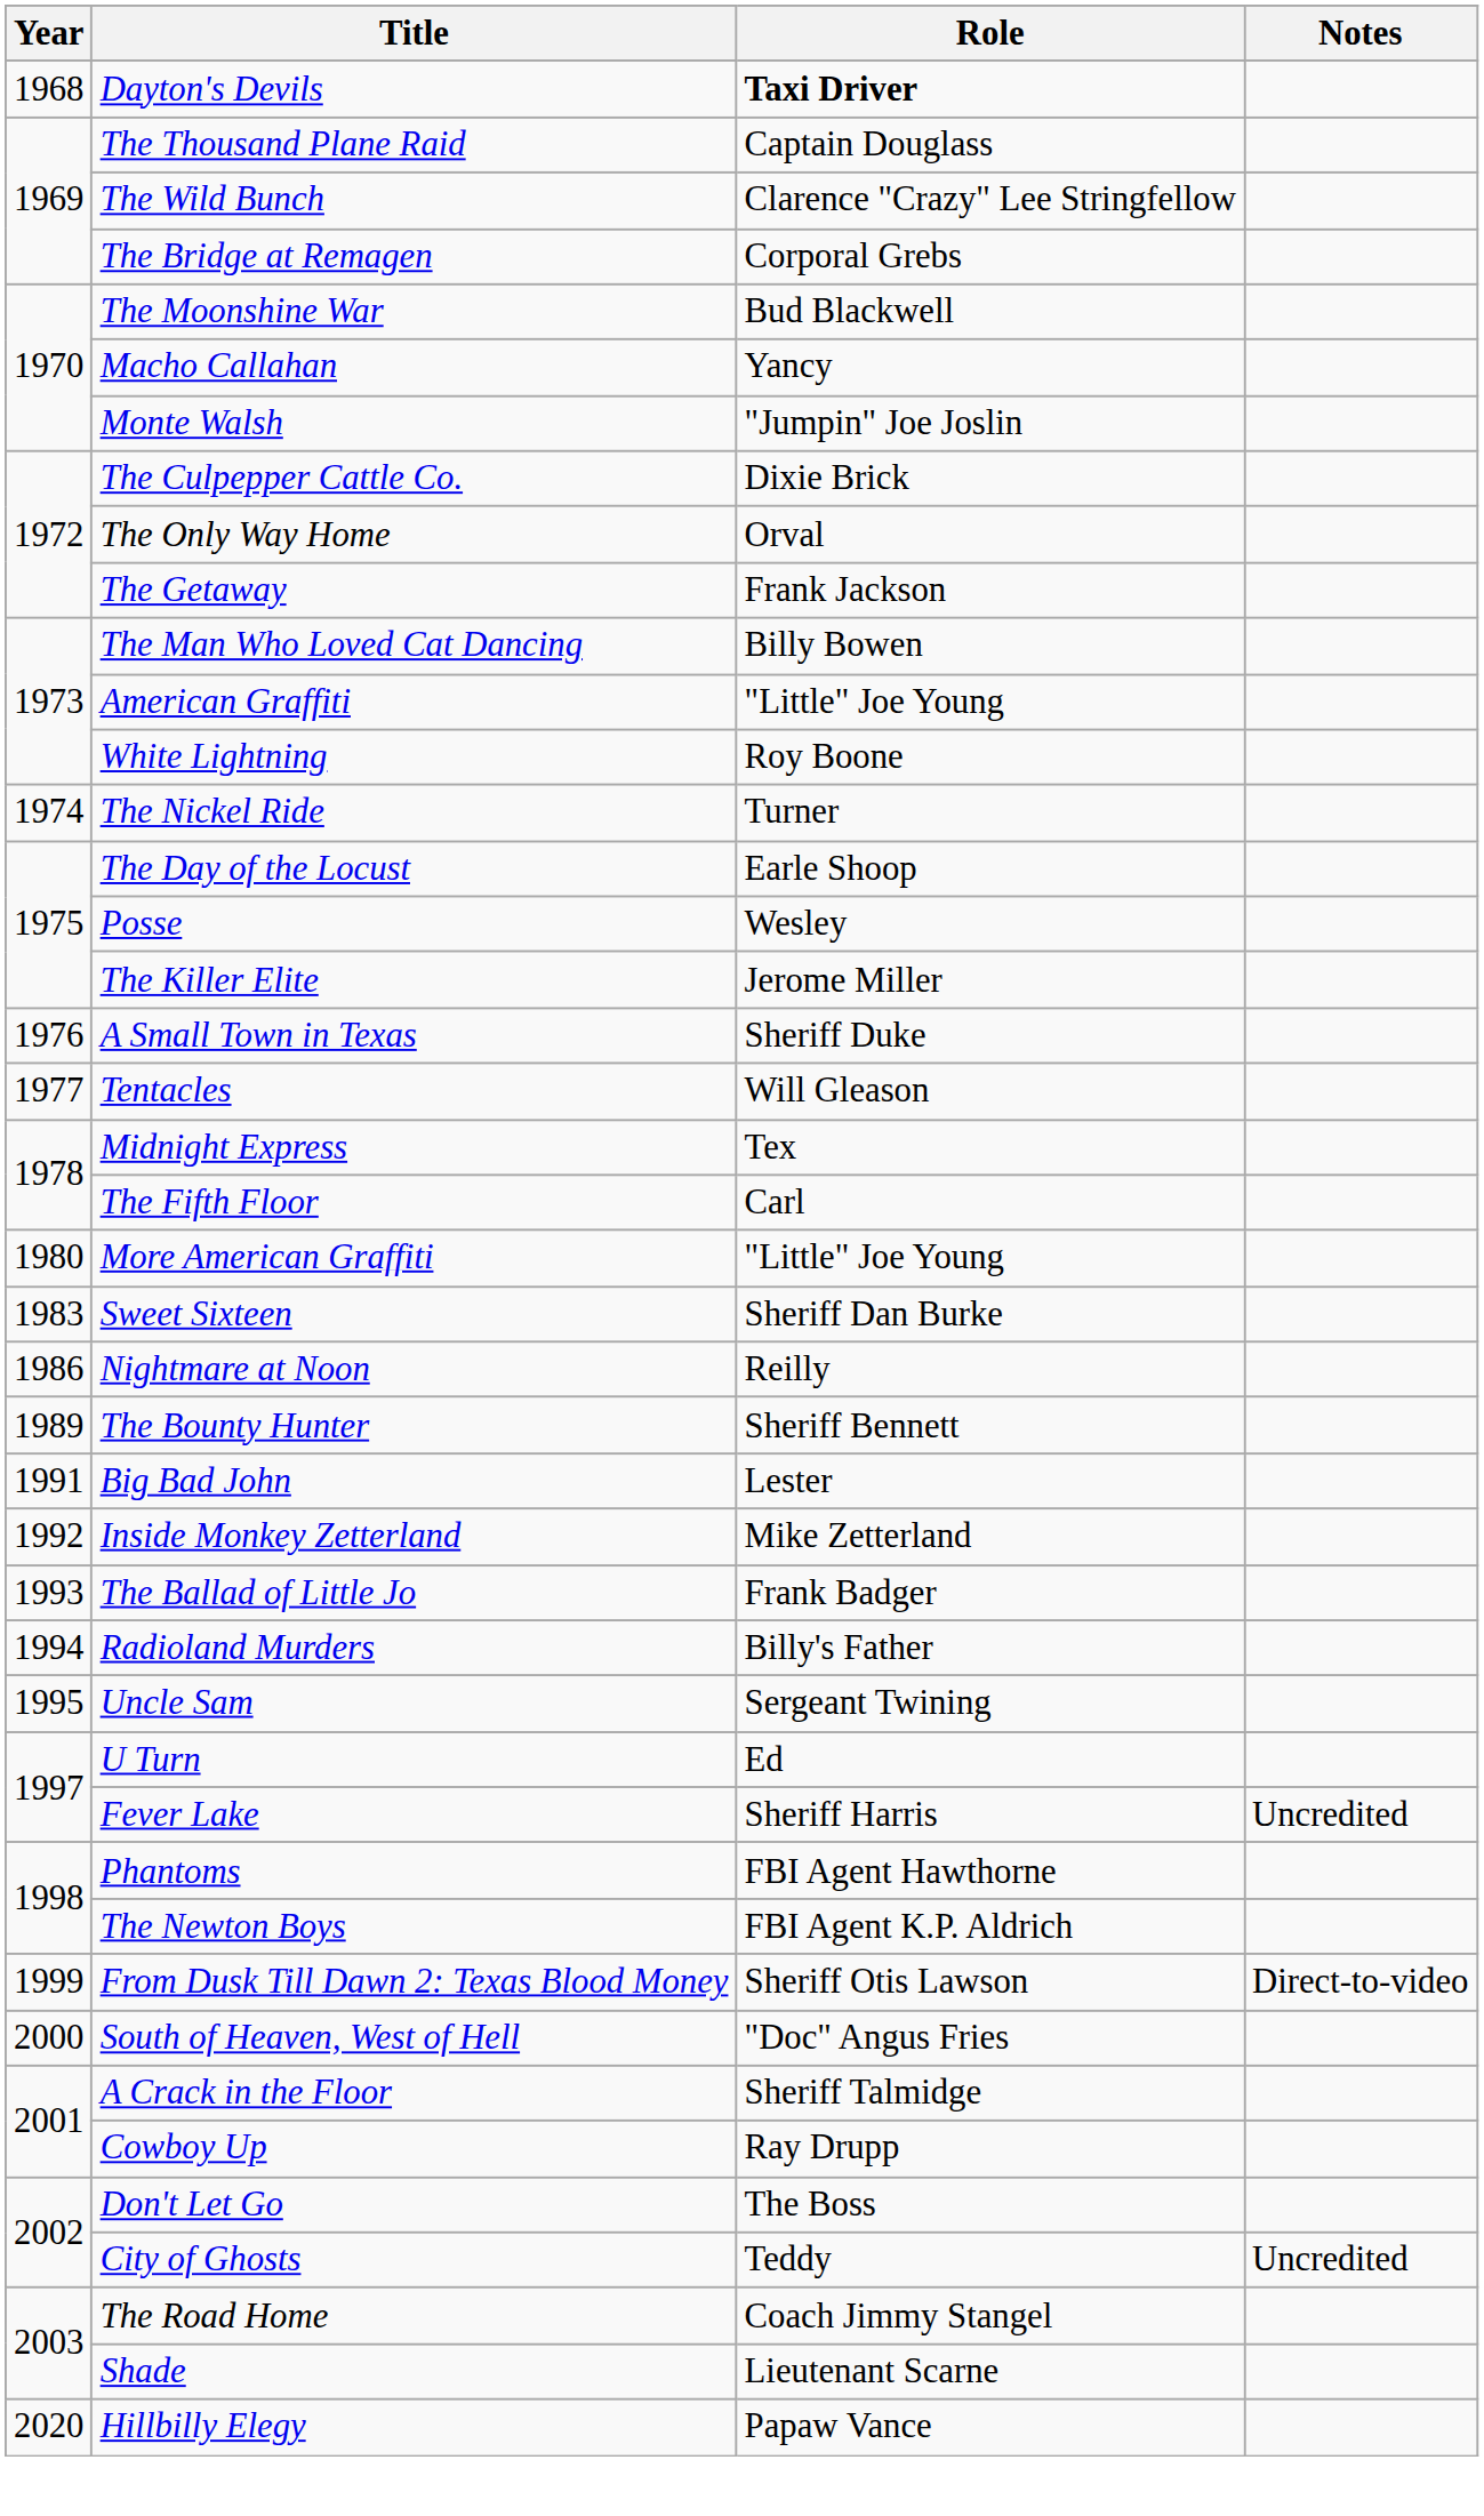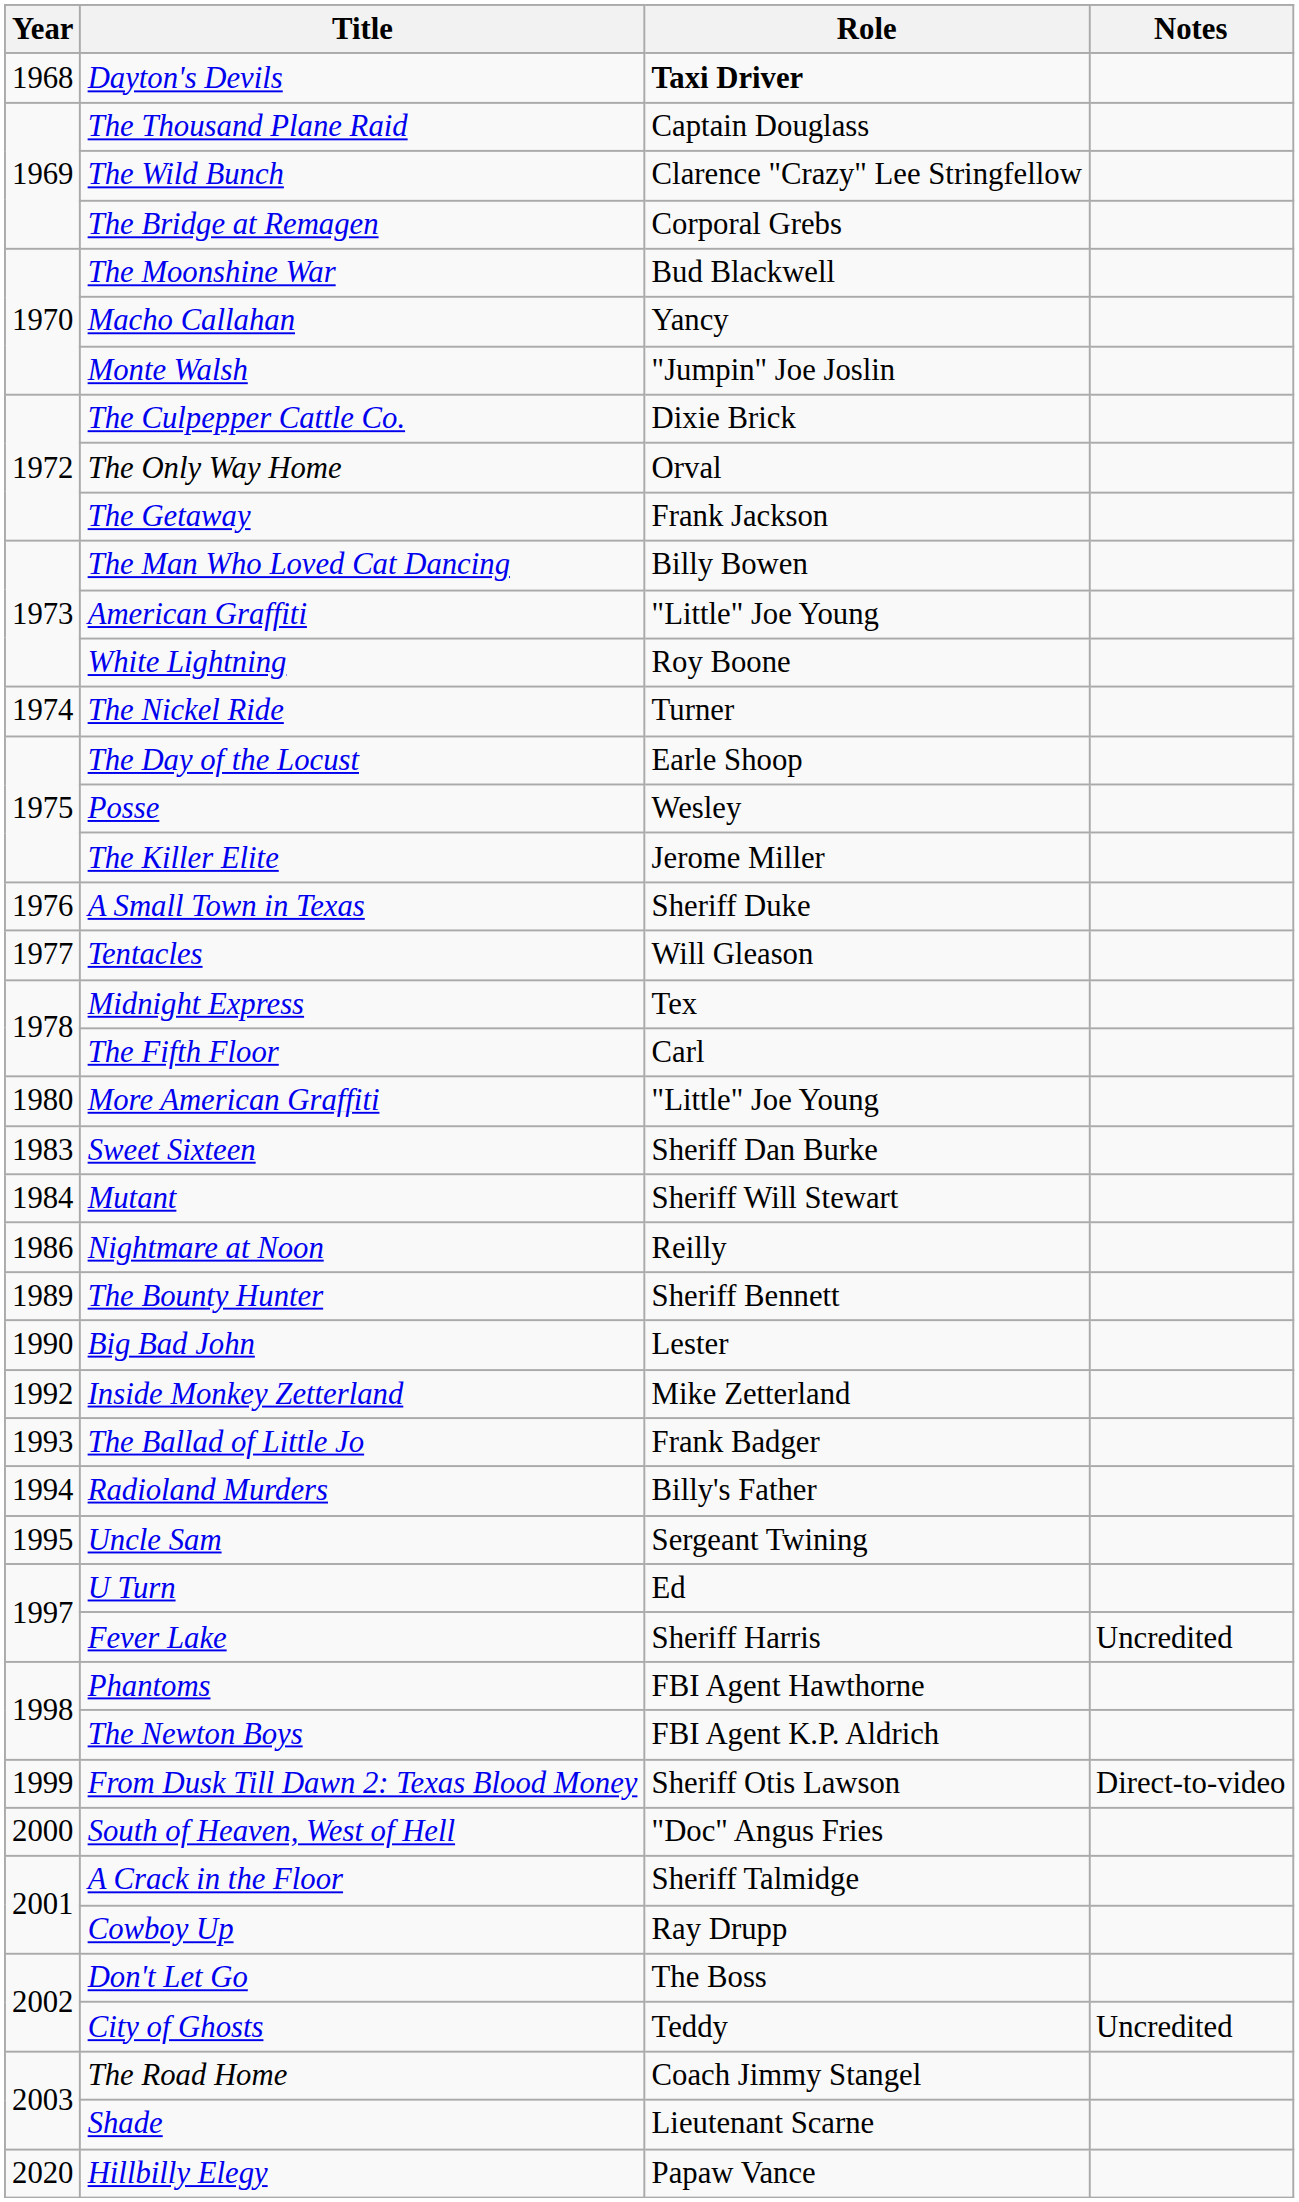 <table class="wikitable sortable">
 <tr>
 <th>Year</th>
 <th>Title</th>
 <th>Role</th>
 <th>Notes</th>
 </tr>
 <tr>
 <td>1968</td>
 <td><em><a href='#'>Dayton's Devils</a></em></td>
 <td><strong>Taxi Driver</strong></td>
 <td></td>
 </tr>
 <tr>
 <td rowspan=3>1969</td>
 <td><em><a href='#'>The Thousand Plane Raid</a></em></td>
 <td>Captain Douglass</td>
 <td></td>
 </tr>
 <tr>
 <td><em><a href='#'>The Wild Bunch</a></em></td>
 <td>Clarence "Crazy" Lee Stringfellow</td>
 <td></td>
 </tr>
 <tr>
 <td><em><a href='#'>The Bridge at Remagen</a></em></td>
 <td>Corporal Grebs</td>
 <td></td>
 </tr>
 <tr>
 <td rowspan=3>1970</td>
 <td><em><a href='#'>The Moonshine War</a></em></td>
 <td>Bud Blackwell</td>
 <td></td>
 </tr>
 <tr>
 <td><em><a href='#'>Macho Callahan</a></em></td>
 <td>Yancy</td>
 <td></td>
 </tr>
 <tr>
 <td><em><a href='#'>Monte Walsh</a></em></td>
 <td>"Jumpin" Joe Joslin</td>
 <td></td>
 </tr>
 <tr>
 <td rowspan=3>1972</td>
 <td><em><a href='#'>The Culpepper Cattle Co.</a></em></td>
 <td>Dixie Brick</td>
 <td></td>
 </tr>
 <tr>
 <td><em>The Only Way Home</em></td>
 <td>Orval</td>
 <td></td>
 </tr>
 <tr>
 <td><em><a href='#'>The Getaway</a></em></td>
 <td>Frank Jackson</td>
 <td></td>
 </tr>
 <tr>
 <td rowspan=3>1973</td>
 <td><em><a href='#'>The Man Who Loved Cat Dancing</a></em></td>
 <td>Billy Bowen</td>
 <td></td>
 </tr>
 <tr>
 <td><em><a href='#'>American Graffiti</a></em></td>
 <td>"Little" Joe Young</td>
 <td></td>
 </tr>
 <tr>
 <td><em><a href='#'>White Lightning</a></em></td>
 <td>Roy Boone</td>
 <td></td>
 </tr>
 <tr>
 <td>1974</td>
 <td><em><a href='#'>The Nickel Ride</a></em></td>
 <td>Turner</td>
 <td></td>
 </tr>
 <tr>
 <td rowspan=3>1975</td>
 <td><em><a href='#'>The Day of the Locust</a></em></td>
 <td>Earle Shoop</td>
 <td></td>
 </tr>
 <tr>
 <td><em><a href='#'>Posse</a></em></td>
 <td>Wesley</td>
 <td></td>
 </tr>
 <tr>
 <td><em><a href='#'>The Killer Elite</a></em></td>
 <td>Jerome Miller</td>
 <td></td>
 </tr>
 <tr>
 <td>1976</td>
 <td><em><a href='#'>A Small Town in Texas</a></em></td>
 <td>Sheriff Duke</td>
 <td></td>
 </tr>
 <tr>
 <td>1977</td>
 <td><em><a href='#'>Tentacles</a></em></td>
 <td>Will Gleason</td>
 <td></td>
 </tr>
 <tr>
 <td rowspan=2>1978</td>
 <td><em><a href='#'>Midnight Express</a></em></td>
 <td>Tex</td>
 <td></td>
 </tr>
 <tr>
 <td><em><a href='#'>The Fifth Floor</a></em></td>
 <td>Carl</td>
 <td></td>
 </tr>
 <tr>
 <td>1980</td>
 <td><em><a href='#'>More American Graffiti</a></em></td>
 <td>"Little" Joe Young</td>
 <td></td>
 </tr>
 <tr>
 <td>1983</td>
 <td><em><a href='#'>Sweet Sixteen</a></em></td>
 <td>Sheriff Dan Burke</td>
 <td></td>
 </tr>
 <tr>
+<td>1984</td>
+<td><em><a href='#'>Mutant</a></em></td>
+<td>Sheriff Will Stewart</td>
+<td></td>
+</tr>
+<tr>
 <td>1986</td>
 <td><em><a href='#'>Nightmare at Noon</a></em></td>
 <td>Reilly</td>
 <td></td>
 </tr>
 <tr>
 <td>1989</td>
 <td><em><a href='#'>The Bounty Hunter</a></em></td>
 <td>Sheriff Bennett</td>
 <td></td>
 </tr>
 <tr>
-<td>1991</td>
+<td>1990</td>
 <td><em><a href='#'>Big Bad John</a></em></td>
 <td>Lester</td>
 <td></td>
 </tr>
 <tr>
 <td>1992</td>
 <td><em><a href='#'>Inside Monkey Zetterland</a></em></td>
 <td>Mike Zetterland</td>
 <td></td>
 </tr>
 <tr>
 <td>1993</td>
 <td><em><a href='#'>The Ballad of Little Jo</a></em></td>
 <td>Frank Badger</td>
 <td></td>
 </tr>
 <tr>
 <td>1994</td>
 <td><em><a href='#'>Radioland Murders</a></em></td>
 <td>Billy's Father</td>
 <td></td>
 </tr>
 <tr>
 <td>1995</td>
 <td><em><a href='#'>Uncle Sam</a></em></td>
 <td>Sergeant Twining</td>
 <td></td>
 </tr>
 <tr>
 <td rowspan=2>1997</td>
 <td><em><a href='#'>U Turn</a></em></td>
 <td>Ed</td>
 <td></td>
 </tr>
 <tr>
 <td><em><a href='#'>Fever Lake</a></em></td>
 <td>Sheriff Harris</td>
 <td>Uncredited</td>
 </tr>
 <tr>
 <td rowspan=2>1998</td>
 <td><em><a href='#'>Phantoms</a></em></td>
 <td>FBI Agent Hawthorne</td>
 <td></td>
 </tr>
 <tr>
 <td><em><a href='#'>The Newton Boys</a></em></td>
 <td>FBI Agent K.P. Aldrich</td>
 <td></td>
 </tr>
 <tr>
 <td>1999</td>
 <td><em><a href='#'>From Dusk Till Dawn 2: Texas Blood Money</a></em></td>
 <td>Sheriff Otis Lawson</td>
 <td>Direct-to-video</td>
 </tr>
 <tr>
 <td>2000</td>
 <td><em><a href='#'>South of Heaven, West of Hell</a></em></td>
 <td>"Doc" Angus Fries</td>
 <td></td>
 </tr>
 <tr>
 <td rowspan=2>2001</td>
 <td><em><a href='#'>A Crack in the Floor</a></em></td>
 <td>Sheriff Talmidge</td>
 <td></td>
 </tr>
 <tr>
 <td><em><a href='#'>Cowboy Up</a></em></td>
 <td>Ray Drupp</td>
 <td></td>
 </tr>
 <tr>
 <td rowspan=2>2002</td>
 <td><em><a href='#'>Don't Let Go</a></em></td>
 <td>The Boss</td>
 <td></td>
 </tr>
 <tr>
 <td><em><a href='#'>City of Ghosts</a></em></td>
 <td>Teddy</td>
 <td>Uncredited</td>
 </tr>
 <tr>
 <td rowspan=2>2003</td>
 <td><em>The Road Home</em></td>
 <td>Coach Jimmy Stangel</td>
 <td></td>
 </tr>
 <tr>
 <td><em><a href='#'>Shade</a></em></td>
 <td>Lieutenant Scarne</td>
 <td></td>
 </tr>
 <tr>
 <td>2020</td>
 <td><em><a href='#'>Hillbilly Elegy</a></em></td>
 <td>Papaw Vance</td>
 <td></td>
 </tr>
 </table>
